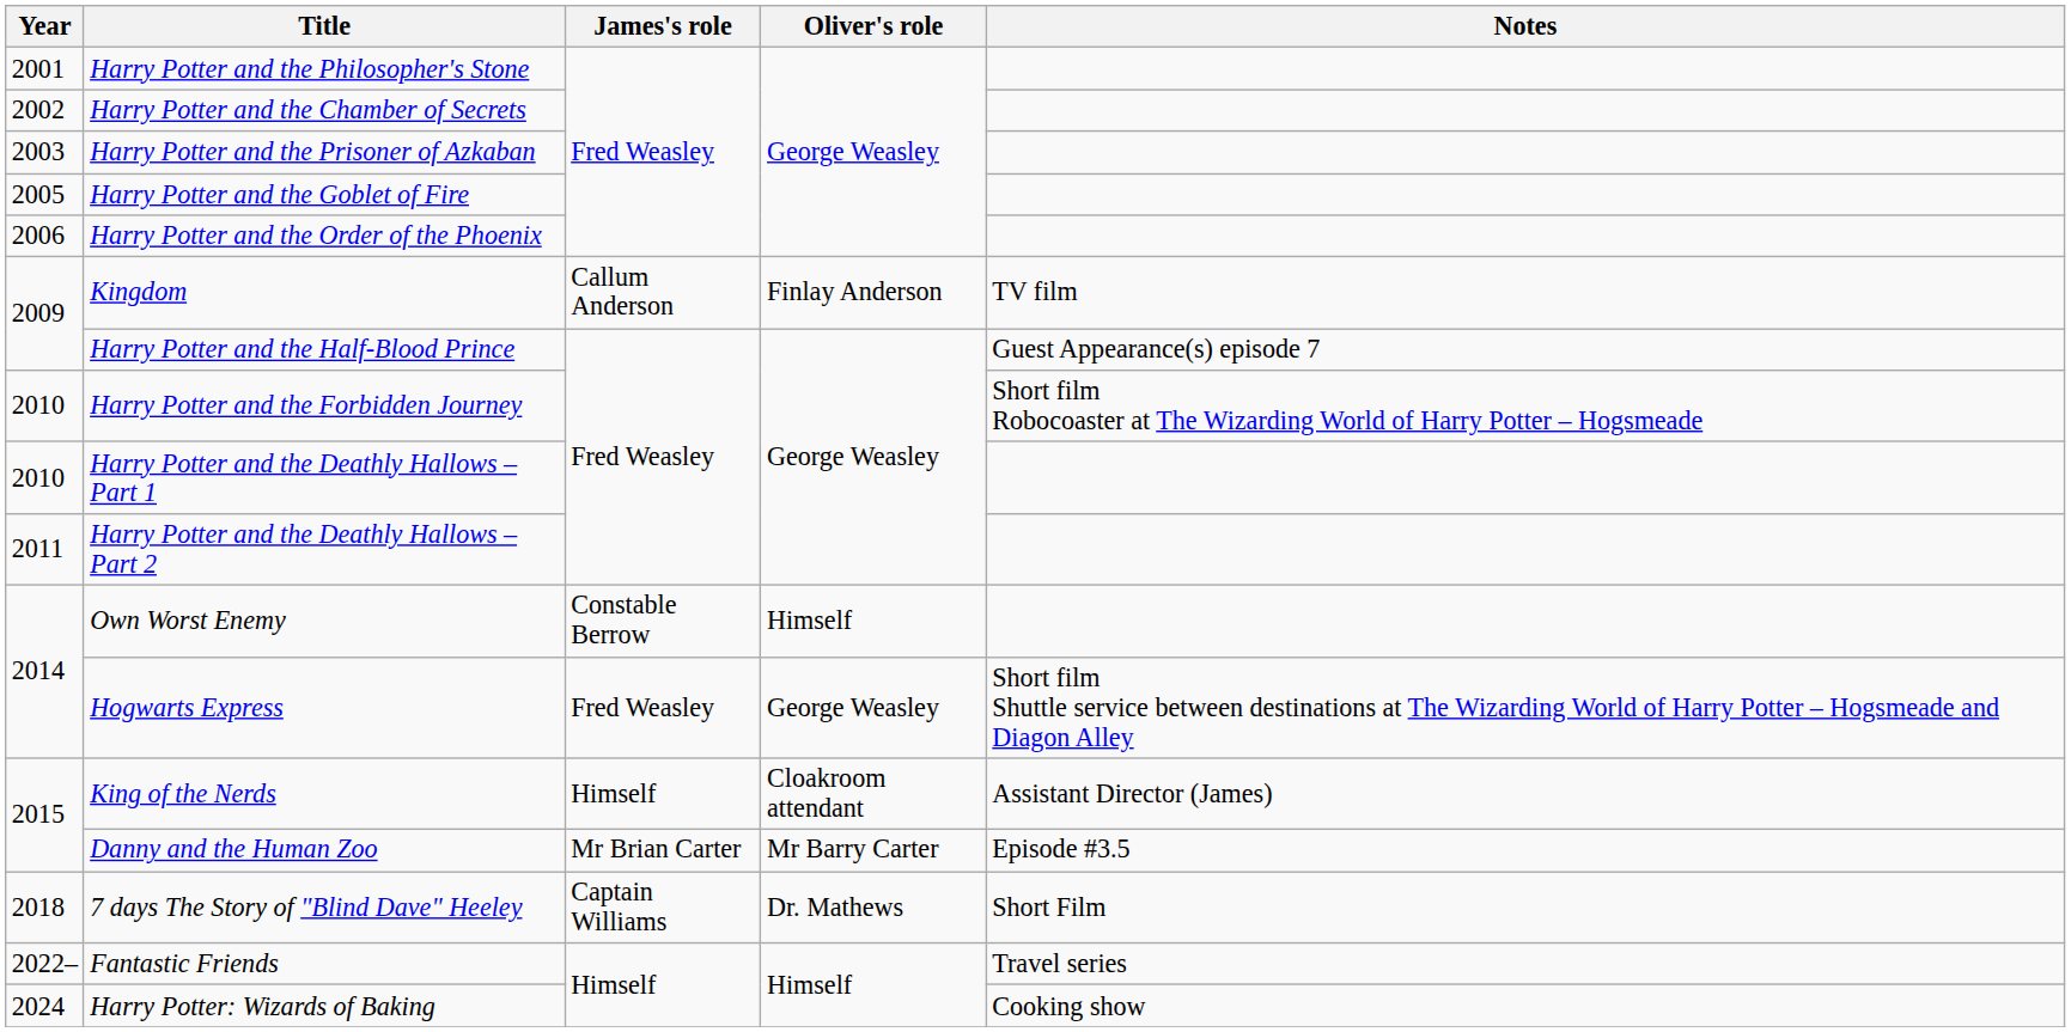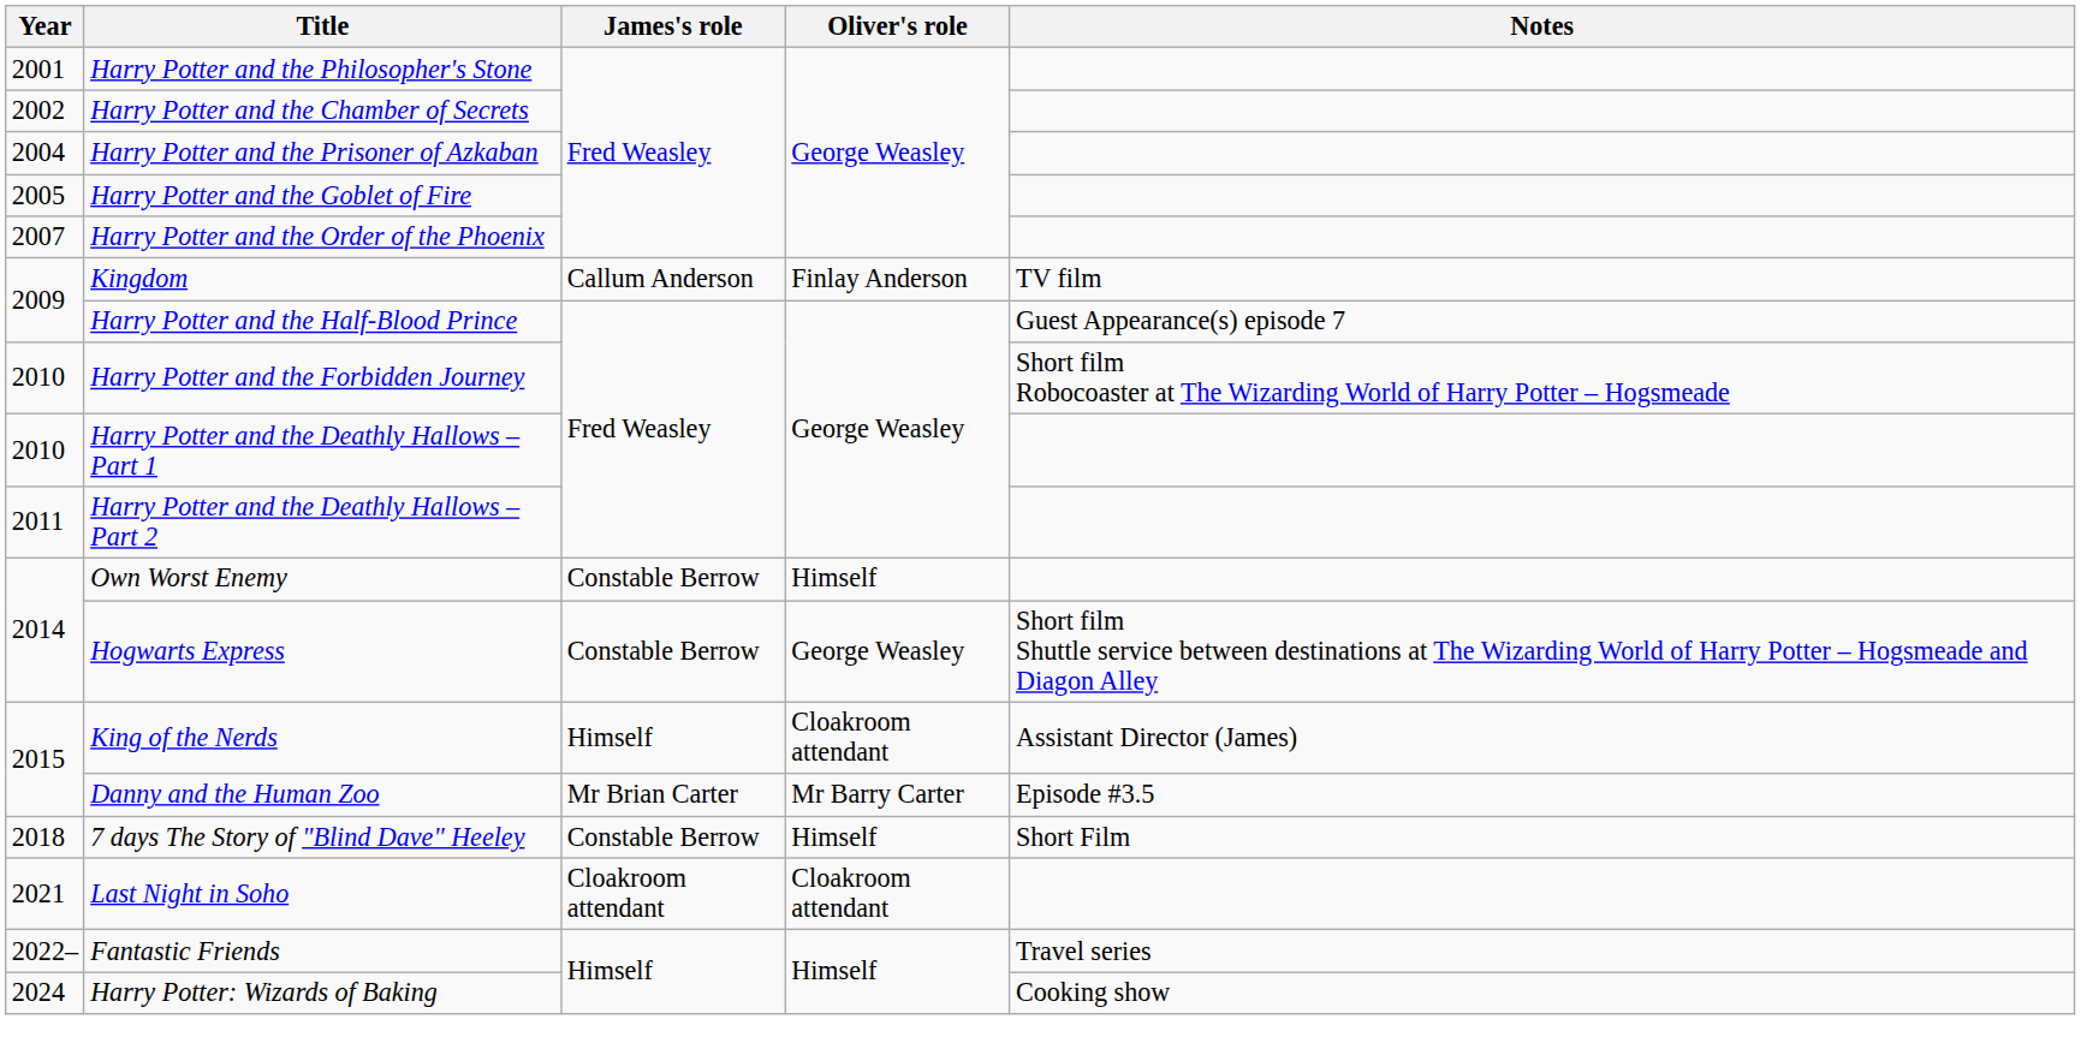 <table class="wikitable sortable">
 <tr>
 <th>Year</th>
 <th>Title</th>
 <th>James's role</th>
 <th>Oliver's role</th>
 <th class="unsortable">Notes</th>
 </tr>
 <tr>
 <td>2001</td>
 <td><em><a href='#'>Harry Potter and the Philosopher's Stone</a></em></td>
 <td rowspan=5><a href='#'>Fred Weasley</a></td>
 <td rowspan=5><a href='#'>George Weasley</a></td>
 <td></td>
 </tr>
 <tr>
 <td>2002</td>
 <td><em><a href='#'>Harry Potter and the Chamber of Secrets</a></em></td>
 <td></td>
 </tr>
 <tr>
-<td>2003</td>
+<td>2004</td>
 <td><em><a href='#'>Harry Potter and the Prisoner of Azkaban</a></em></td>
 <td></td>
 </tr>
 <tr>
 <td>2005</td>
 <td><em><a href='#'>Harry Potter and the Goblet of Fire</a></em></td>
 <td></td>
 </tr>
 <tr>
-<td>2006</td>
+<td>2007</td>
 <td><em><a href='#'>Harry Potter and the Order of the Phoenix</a></em></td>
 <td></td>
 </tr>
 <tr>
 <td rowspan=2>2009</td>
 <td><em><a href='#'>Kingdom</a></em></td>
 <td>Callum Anderson</td>
 <td>Finlay Anderson</td>
 <td>TV film</td>
 </tr>
 <tr>
 <td><em><a href='#'>Harry Potter and the Half-Blood Prince</a></em></td>
 <td rowspan=4>Fred Weasley</td>
 <td rowspan=4>George Weasley</td>
 <td>Guest Appearance(s) episode 7</td>
 </tr>
 <tr>
 <td>2010</td>
 <td><em><a href='#'>Harry Potter and the Forbidden Journey</a></em></td>
 <td>Short film<br>Robocoaster at <a href='#'>The Wizarding World of Harry Potter – Hogsmeade</a></td>
 </tr>
 <tr>
 <td>2010</td>
 <td><em><a href='#'>Harry Potter and the Deathly Hallows – Part 1</a></em></td>
 <td></td>
 </tr>
 <tr>
 <td>2011</td>
 <td><em><a href='#'>Harry Potter and the Deathly Hallows – Part 2</a></em></td>
 <td></td>
 </tr>
 <tr>
 <td rowspan=2>2014</td>
 <td><em>Own Worst Enemy</em></td>
 <td>Constable Berrow</td>
 <td>Himself</td>
 <td></td>
 </tr>
 <tr>
 <td><em><a href='#'>Hogwarts Express</a></em></td>
-<td>Fred Weasley</td>
+<td>Constable Berrow</td>
 <td>George Weasley</td>
 <td>Short film<br>Shuttle service between destinations at <a href='#'>The Wizarding World of Harry Potter – Hogsmeade and Diagon Alley</a></td>
 </tr>
 <tr>
 <td rowspan=2>2015</td>
 <td><em><a href='#'>King of the Nerds</a></em></td>
 <td>Himself</td>
 <td>Cloakroom attendant</td>
 <td>Assistant Director (James)</td>
 </tr>
 <tr>
 <td><em><a href='#'>Danny and the Human Zoo</a></em></td>
 <td>Mr Brian Carter</td>
 <td>Mr Barry Carter</td>
 <td>Episode #3.5</td>
 </tr>
 <tr>
 <td rowspan=1>2018</td>
 <td><em>7 days The Story of <a href='#'>"Blind Dave" Heeley</a></em></td>
-<td>Captain Williams</td>
-<td>Dr. Mathews</td>
+<td>Constable Berrow</td>
+<td>Himself</td>
 <td>Short Film</td>
+</tr>
+<tr>
+<td>2021</td>
+<td><em><a href='#'>Last Night in Soho</a></em></td>
+<td>Cloakroom attendant</td>
+<td>Cloakroom attendant</td>
+<td></td>
 </tr>
 <tr>
 <td>2022–</td>
 <td><em>Fantastic Friends</em></td>
 <td Rowspan=2>Himself</td>
 <td Rowspan=2>Himself</td>
 <td>Travel series</td>
 </tr>
 <tr>
 <td>2024</td>
 <td><em>Harry Potter: Wizards of Baking</em></td>
 <td>Cooking show</td>
 </tr>
 </table>
